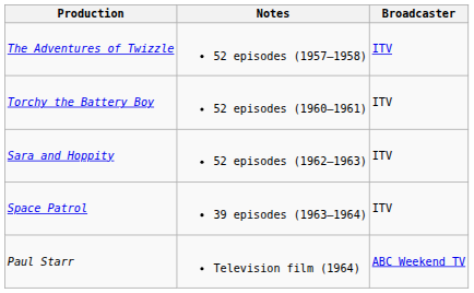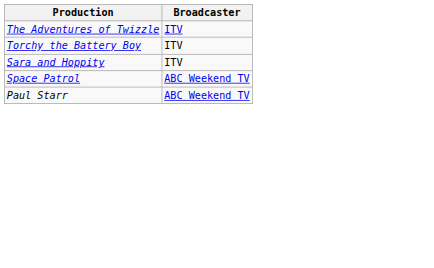 <table class="wikitable">
 <tr style="background:#ccc; text-align:center;">
 <th>Production</th>
-<th>Notes</th>
 <th>Broadcaster</th>
 </tr>
 <tr>
 <td><em><a href='#'>The Adventures of Twizzle</a></em></td>
-<td><br><ul><li>52 episodes (1957–1958)</li></ul></td>
 <td><a href='#'>ITV</a></td>
 </tr>
 <tr>
 <td><em><a href='#'>Torchy the Battery Boy</a></em></td>
-<td><br><ul><li>52 episodes (1960–1961)</li></ul></td>
 <td>ITV</td>
 </tr>
 <tr>
 <td><em><a href='#'>Sara and Hoppity</a></em></td>
-<td><br><ul><li>52 episodes (1962–1963)</li></ul></td>
 <td>ITV</td>
 </tr>
 <tr>
 <td><em><a href='#'>Space Patrol</a></em></td>
-<td><br><ul><li>39 episodes (1963–1964)</li></ul></td>
-<td>ITV</td>
+<td><a href='#'>ABC Weekend TV</a></td>
 </tr>
 <tr>
 <td><em>Paul Starr</em></td>
-<td><br><ul><li>Television film (1964)</li></ul></td>
 <td><a href='#'>ABC Weekend TV</a></td>
 </tr>
 </table>
